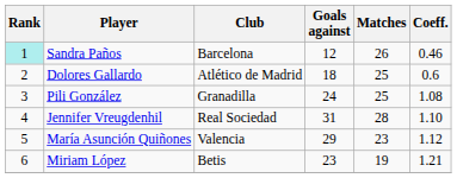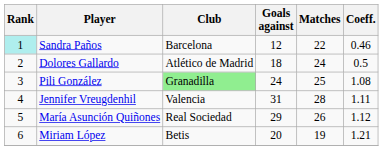 <table class="wikitable" style="text-align:center">
 <tr>
 <th>Rank</th>
 <th>Player</th>
 <th>Club</th>
 <th>Goals<br>against</th>
 <th>Matches</th>
 <th>Coeff.</th>
 </tr>
 <tr>
 <td style="background: paleturquoise;">1</td>
 <td align=left> <a href='#'>Sandra Paños</a></td>
 <td align=left>Barcelona</td>
 <td>12</td>
-<td>26</td>
+<td>22</td>
 <td>0.46</td>
 </tr>
 <tr>
 <td>2</td>
 <td align=left> <a href='#'>Dolores Gallardo</a></td>
 <td align=left>Atlético de Madrid</td>
 <td>18</td>
-<td>25</td>
-<td>0.6</td>
+<td>24</td>
+<td>0.5</td>
 </tr>
 <tr>
 <td>3</td>
 <td align=left> <a href='#'>Pili González</a></td>
-<td align=left>Granadilla</td>
+<td align=left style="background: lightgreen;">Granadilla</td>
 <td>24</td>
 <td>25</td>
 <td>1.08</td>
 </tr>
 <tr>
 <td>4</td>
 <td align=left> <a href='#'>Jennifer Vreugdenhil</a></td>
-<td align=left>Real Sociedad</td>
+<td align=left>Valencia</td>
 <td>31</td>
 <td>28</td>
-<td>1.10</td>
+<td>1.11</td>
 </tr>
 <tr>
 <td>5</td>
 <td align=left> <a href='#'>María Asunción Quiñones</a></td>
-<td align=left>Valencia</td>
+<td align=left>Real Sociedad</td>
 <td>29</td>
-<td>23</td>
+<td>26</td>
 <td>1.12</td>
 </tr>
 <tr>
 <td>6</td>
 <td align=left> <a href='#'>Miriam López</a></td>
 <td align=left>Betis</td>
-<td>23</td>
+<td>20</td>
 <td>19</td>
 <td>1.21</td>
 </tr>
 <tr>
 </tr>
 </table>
